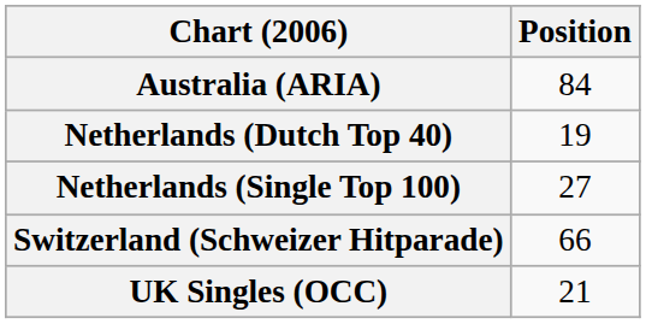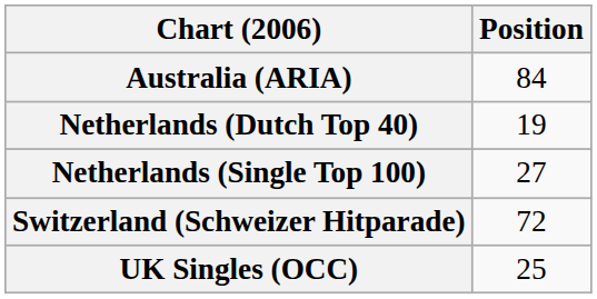 <table class="wikitable sortable plainrowheaders" style="text-align:center">
 <tr>
 <th>Chart (2006)</th>
 <th>Position</th>
 </tr>
 <tr>
 <th scope="row">Australia (ARIA)</th>
 <td>84</td>
 </tr>
 <tr>
 <th scope="row">Netherlands (Dutch Top 40)</th>
 <td>19</td>
 </tr>
 <tr>
 <th scope="row">Netherlands (Single Top 100)</th>
 <td>27</td>
 </tr>
 <tr>
 <th scope="row">Switzerland (Schweizer Hitparade)</th>
-<td>66</td>
+<td>72</td>
 </tr>
 <tr>
 <th scope="row">UK Singles (OCC)</th>
-<td>21</td>
+<td>25</td>
 </tr>
 </table>
